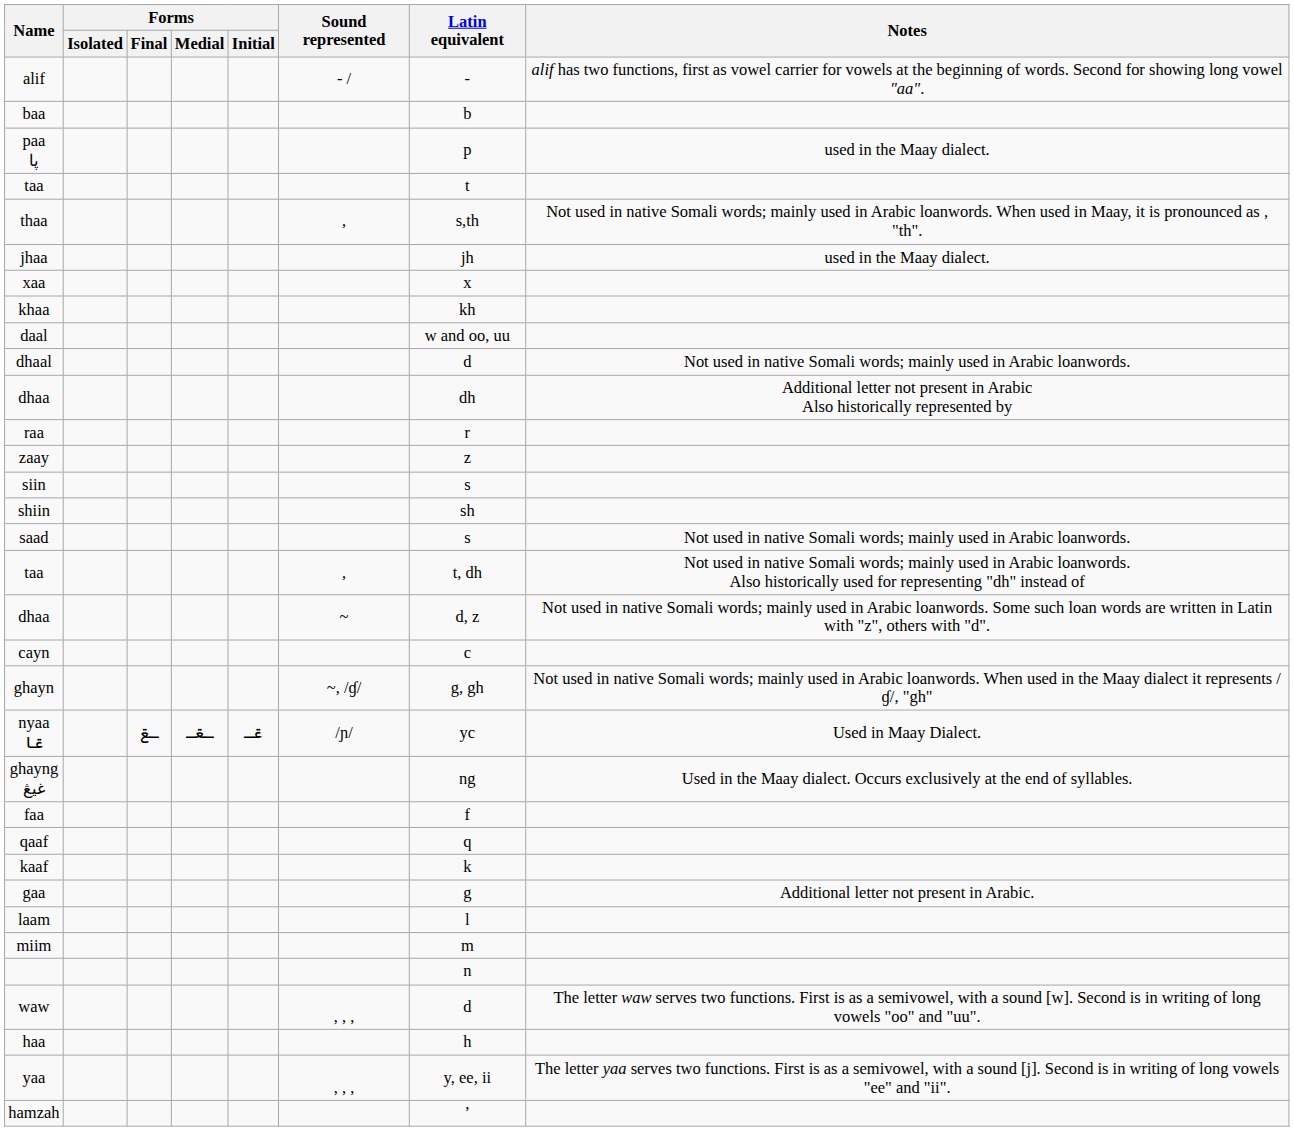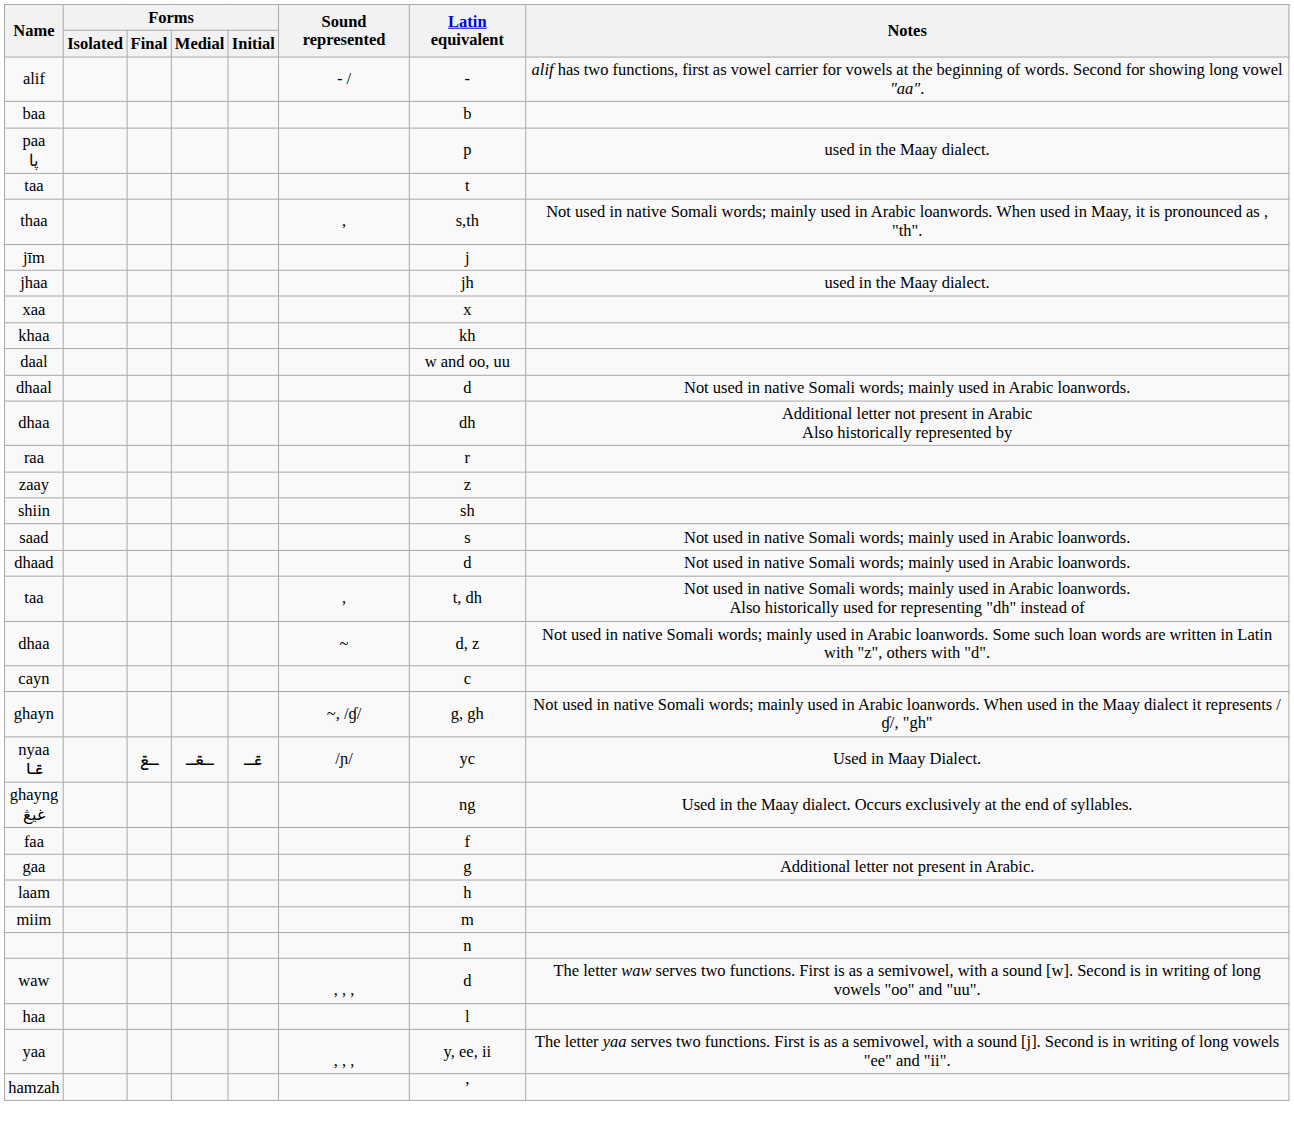 <table class="wikitable" style="text-align: center;">
 <tr>
 <th rowspan="2">Name</th>
 <th colspan="4">Forms</th>
 <th rowspan="2">Sound represented</th>
 <th rowspan="2"><a href='#'>Latin</a> equivalent</th>
 <th rowspan="2">Notes</th>
 </tr>
 <tr>
 <th>Isolated</th>
 <th>Final</th>
 <th>Medial</th>
 <th>Initial</th>
 </tr>
 <tr>
 <td>alif<br></td>
 <td><span></span></td>
 <td><span></span></td>
 <td></td>
 <td></td>
 <td>- / </td>
 <td>-</td>
 <td><em>alif</em> has two functions, first as vowel carrier for vowels at the beginning of words. Second for showing long vowel <em>"aa"</em>.</td>
 </tr>
 <tr>
 <td>baa<br></td>
 <td><span></span></td>
 <td><span></span></td>
 <td><span></span></td>
 <td><span></span></td>
 <td></td>
 <td>b</td>
 <td></td>
 </tr>
 <tr>
 <td>paa<br>پا</td>
 <td></td>
 <td></td>
 <td></td>
 <td></td>
 <td></td>
 <td>p</td>
 <td>used in the Maay dialect.</td>
 </tr>
 <tr>
 <td>taa<br></td>
 <td><span></span></td>
 <td><span></span></td>
 <td><span></span></td>
 <td><span></span></td>
 <td></td>
 <td>t</td>
 <td></td>
 </tr>
 <tr>
 <td>thaa <br></td>
 <td><span></span></td>
 <td><span></span></td>
 <td><span></span></td>
 <td><span></span></td>
 <td>,</td>
 <td>s,th</td>
 <td>Not used in native Somali words; mainly used in Arabic loanwords. When used in Maay, it is pronounced as , "th".</td>
+</tr>
+<tr>
+<td>jīm<br></td>
+<td><span></span></td>
+<td><span></span></td>
+<td><span></span></td>
+<td><span></span></td>
+<td></td>
+<td>j</td>
+<td></td>
 </tr>
 <tr>
 <td>jhaa<br></td>
 <td></td>
 <td></td>
 <td></td>
 <td></td>
 <td></td>
 <td>jh</td>
 <td>used in the Maay dialect.</td>
 </tr>
 <tr>
 <td>xaa<br></td>
 <td><span></span></td>
 <td><span></span></td>
 <td><span></span></td>
 <td><span></span></td>
 <td></td>
 <td>x</td>
 <td></td>
 </tr>
 <tr>
 <td>khaa<br></td>
 <td><span></span></td>
 <td><span></span></td>
 <td><span></span></td>
 <td><span></span></td>
 <td></td>
 <td>kh</td>
 <td></td>
 </tr>
 <tr>
 <td>daal<br></td>
 <td><span></span></td>
 <td><span></span></td>
 <td></td>
 <td></td>
 <td></td>
 <td>w and oo, uu</td>
 <td></td>
 </tr>
 <tr>
 <td>dhaal<br></td>
 <td><span></span></td>
 <td><span></span></td>
 <td></td>
 <td></td>
 <td></td>
 <td>d</td>
 <td>Not used in native Somali words; mainly used in Arabic loanwords.</td>
 </tr>
 <tr>
 <td>dhaa<br></td>
 <td><span></span></td>
 <td><span></span></td>
 <td></td>
 <td></td>
 <td></td>
 <td>dh</td>
 <td>Additional letter not present in Arabic<br>Also historically represented by </td>
 </tr>
 <tr>
 <td>raa<br></td>
 <td><span></span></td>
 <td><span></span></td>
 <td></td>
 <td></td>
 <td></td>
 <td>r</td>
 <td></td>
 </tr>
 <tr>
 <td>zaay<br></td>
 <td><span></span></td>
 <td><span></span></td>
 <td></td>
 <td></td>
 <td></td>
 <td>z</td>
 <td></td>
 </tr>
 <tr>
-<td>siin<br></td>
-<td><span></span></td>
-<td><span></span></td>
-<td><span></span></td>
-<td><span></span></td>
-<td></td>
-<td>s</td>
-<td></td>
-</tr>
-<tr>
 <td>shiin<br></td>
 <td><span></span></td>
 <td><span></span></td>
 <td><span></span></td>
 <td><span></span></td>
 <td></td>
 <td>sh</td>
 <td></td>
 </tr>
 <tr>
 <td>saad<br></td>
 <td><span></span></td>
 <td><span></span></td>
 <td><span></span></td>
 <td><span></span></td>
 <td></td>
 <td>s</td>
+<td>Not used in native Somali words; mainly used in Arabic loanwords.</td>
+</tr>
+<tr>
+<td>dhaad <br></td>
+<td><span></span></td>
+<td><span></span></td>
+<td><span></span></td>
+<td><span></span></td>
+<td></td>
+<td>d</td>
 <td>Not used in native Somali words; mainly used in Arabic loanwords.</td>
 </tr>
 <tr>
 <td>taa<br></td>
 <td><span></span></td>
 <td><span></span></td>
 <td><span></span></td>
 <td><span></span></td>
 <td>, </td>
 <td>t, dh</td>
 <td>Not used in native Somali words; mainly used in Arabic loanwords.<br>Also historically used for representing "dh" instead of </td>
 </tr>
 <tr>
 <td>dhaa <br></td>
 <td><span></span></td>
 <td><span></span></td>
 <td><span></span></td>
 <td><span></span></td>
 <td>~</td>
 <td>d, z</td>
 <td>Not used in native Somali words; mainly used in Arabic loanwords. Some such loan words are written in Latin with "z", others with "d".</td>
 </tr>
 <tr>
 <td>cayn<br></td>
 <td><span></span></td>
 <td><span></span></td>
 <td><span></span></td>
 <td><span></span></td>
 <td></td>
 <td>c</td>
 <td></td>
 </tr>
 <tr>
 <td>ghayn<br></td>
 <td><span></span></td>
 <td><span></span></td>
 <td><span></span></td>
 <td><span></span></td>
 <td>~, /ɠ/</td>
 <td>g, gh</td>
 <td>Not used in native Somali words; mainly used in Arabic loanwords. When used in the Maay dialect it represents /ɠ/, "gh"</td>
 </tr>
 <tr>
 <td>nyaa<br>ݝا</td>
 <td></td>
 <td>ـݝ</td>
 <td>ـݝـ</td>
 <td>ݝـ</td>
 <td>/ɲ/</td>
 <td>yc</td>
 <td>Used in Maay Dialect.</td>
 </tr>
 <tr>
 <td>ghayng<br>غيڠ</td>
 <td></td>
 <td></td>
 <td></td>
 <td></td>
 <td></td>
 <td>ng</td>
 <td>Used in the Maay dialect. Occurs exclusively at the end of syllables.</td>
 </tr>
 <tr>
 <td>faa<br></td>
 <td><span></span></td>
 <td><span></span></td>
 <td><span></span></td>
 <td><span></span></td>
 <td></td>
 <td>f</td>
 <td></td>
 </tr>
 <tr>
-<td>qaaf<br></td>
-<td><span></span></td>
-<td><span></span></td>
-<td><span></span></td>
-<td><span></span></td>
-<td></td>
-<td>q</td>
-<td></td>
-</tr>
-<tr>
-<td>kaaf<br></td>
-<td><span></span></td>
-<td><span></span></td>
-<td><span></span></td>
-<td><span></span></td>
-<td></td>
-<td>k</td>
-<td></td>
-</tr>
-<tr>
 <td>gaa<br></td>
 <td><span></span></td>
 <td><span></span></td>
 <td><span></span></td>
 <td><span></span></td>
 <td></td>
 <td>g</td>
 <td>Additional letter not present in Arabic.</td>
 </tr>
 <tr>
 <td>laam<br></td>
 <td><span></span></td>
 <td><span></span></td>
 <td><span></span></td>
 <td><span></span></td>
 <td></td>
-<td>l</td>
+<td>h</td>
 <td></td>
 </tr>
 <tr>
 <td>miim<br></td>
 <td><span></span></td>
 <td><span></span></td>
 <td><span></span></td>
 <td><span></span></td>
 <td></td>
 <td>m</td>
 <td></td>
 </tr>
 <tr>
 <td><br></td>
 <td><span></span></td>
 <td><span></span></td>
 <td><span></span></td>
 <td><span></span></td>
 <td></td>
 <td>n</td>
 <td></td>
 </tr>
 <tr>
 <td>waw<br></td>
 <td><span></span></td>
 <td><span></span></td>
 <td></td>
 <td></td>
 <td><br>, , , </td>
 <td>d</td>
 <td>The letter <em>waw</em> serves two functions. First is as a semivowel, with a sound [w]. Second is in writing of long vowels "oo" and "uu".</td>
 </tr>
 <tr>
 <td>haa<br></td>
 <td><span></span></td>
 <td><span></span></td>
 <td><span></span></td>
 <td><span></span></td>
 <td></td>
-<td>h</td>
+<td>l</td>
 <td></td>
 </tr>
 <tr>
 <td>yaa<br></td>
 <td><span></span></td>
 <td><span></span></td>
 <td><span></span></td>
 <td><span></span></td>
 <td><br>, , , </td>
 <td>y, ee, ii</td>
 <td>The letter <em>yaa</em> serves two functions. First is as a semivowel, with a sound [j]. Second is in writing of long vowels "ee" and "ii".</td>
 </tr>
 <tr>
 <td>hamzah<br></td>
 <td><span></span></td>
 <td></td>
 <td></td>
 <td></td>
 <td></td>
 <td>’</td>
 <td></td>
 </tr>
 </table>
